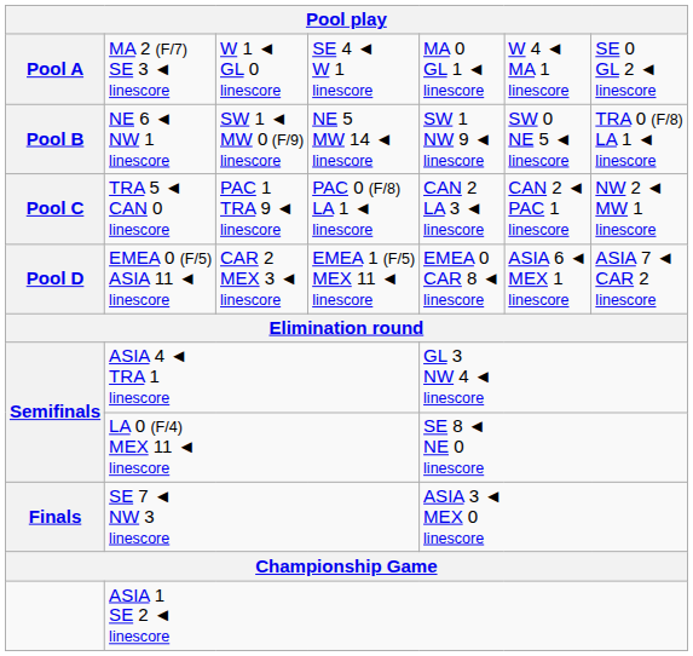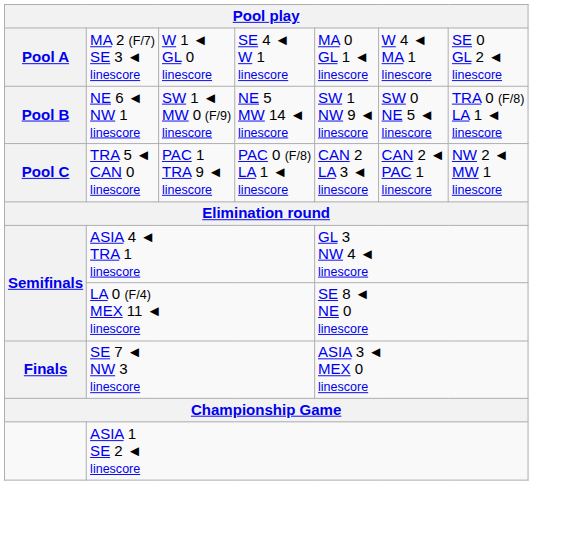 <table class="wikitable">
 <tr>
 <th colspan="7"><a href='#'>Pool play</a></th>
 </tr>
 <tr>
 <th><a href='#'>Pool A</a></th>
 <td> <a href='#'>MA</a> 2 <small>(F/7)</small><br>  <a href='#'>SE</a> 3 ◄ <br><small><a href='#'>linescore</a></small></td>
 <td> <a href='#'>W</a> 1 ◄ <br>  <a href='#'>GL</a> 0 <br><small><a href='#'>linescore</a></small></td>
 <td> <a href='#'>SE</a> 4 ◄ <br>  <a href='#'>W</a> 1 <br><small><a href='#'>linescore</a></small></td>
 <td> <a href='#'>MA</a> 0 <br>  <a href='#'>GL</a> 1 ◄ <br><small><a href='#'>linescore</a></small></td>
 <td> <a href='#'>W</a> 4 ◄<br>  <a href='#'>MA</a> 1 <br><small><a href='#'>linescore</a></small></td>
 <td> <a href='#'>SE</a> 0<br>  <a href='#'>GL</a> 2 ◄ <br><small><a href='#'>linescore</a></small></td>
 </tr>
 <tr>
 <th><a href='#'>Pool B</a></th>
 <td> <a href='#'>NE</a> 6 ◄ <br>  <a href='#'>NW</a> 1 <br><small><a href='#'>linescore</a></small></td>
 <td> <a href='#'>SW</a> 1 ◄<br>  <a href='#'>MW</a> 0<small> (F/9)</small> <br><small><a href='#'>linescore</a></small></td>
 <td> <a href='#'>NE</a> 5 <br>  <a href='#'>MW</a> 14 ◄ <br><small><a href='#'>linescore</a></small></td>
 <td> <a href='#'>SW</a> 1 <br>  <a href='#'>NW</a> 9 ◄  <br><small><a href='#'>linescore</a></small></td>
 <td> <a href='#'>SW</a> 0<br>  <a href='#'>NE</a> 5 ◄ <br><small><a href='#'>linescore</a></small></td>
 <td> <a href='#'>TRA</a> 0 <small>(F/8)</small><br>  <a href='#'>LA</a> 1 ◄  <br><small><a href='#'>linescore</a></small></td>
 </tr>
 <tr>
 <th><a href='#'>Pool C</a></th>
 <td> <a href='#'>TRA</a> 5 ◄<br>  <a href='#'>CAN</a> 0 <br><small><a href='#'>linescore</a></small></td>
 <td> <a href='#'>PAC</a> 1<br>  <a href='#'>TRA</a> 9 ◄ <br><small><a href='#'>linescore</a></small></td>
 <td> <a href='#'>PAC</a> 0 <small>(F/8)</small><br>  <a href='#'>LA</a> 1 ◄ <br><small><a href='#'>linescore</a></small></td>
 <td> <a href='#'>CAN</a> 2<br>  <a href='#'>LA</a> 3 ◄ <br><small><a href='#'>linescore</a></small></td>
 <td> <a href='#'>CAN</a> 2 ◄<br>  <a href='#'>PAC</a> 1 <br><small><a href='#'>linescore</a></small></td>
 <td> <a href='#'>NW</a> 2 ◄<br>  <a href='#'>MW</a> 1 <br><small><a href='#'>linescore</a></small></td>
 </tr>
 <tr>
-<th><a href='#'>Pool D</a></th>
-<td> <a href='#'>EMEA</a> 0 <small> (F/5)</small><br>  <a href='#'>ASIA</a> 11 ◄  <br><small><a href='#'>linescore</a></small></td>
-<td> <a href='#'>CAR</a> 2<br>  <a href='#'>MEX</a> 3 ◄  <br><small><a href='#'>linescore</a></small></td>
-<td> <a href='#'>EMEA</a> 1 <small> (F/5)</small><br>  <a href='#'>MEX</a> 11 ◄  <br><small><a href='#'>linescore</a></small></td>
-<td> <a href='#'>EMEA</a> 0<br>  <a href='#'>CAR</a> 8 ◄  <br><small><a href='#'>linescore</a></small></td>
-<td> <a href='#'>ASIA</a> 6 ◄<br>  <a href='#'>MEX</a> 1  <br><small><a href='#'>linescore</a></small></td>
-<td> <a href='#'>ASIA</a> 7 ◄<br>  <a href='#'>CAR</a> 2  <br><small><a href='#'>linescore</a></small></td>
-</tr>
-<tr>
 <th colspan="7"><a href='#'>Elimination round</a></th>
 </tr>
 <tr>
 <th rowspan="2"><a href='#'>Semifinals</a></th>
 <td colspan="3"> <a href='#'>ASIA</a> 4 ◄<br> <a href='#'>TRA</a> 1 <br><small><a href='#'>linescore</a></small></td>
 <td colspan="3"> <a href='#'>GL</a> 3 <br> <a href='#'>NW</a> 4 ◄ <br><small><a href='#'>linescore</a></small></td>
 </tr>
 <tr>
 <td colspan="3"> <a href='#'>LA</a> 0 <small>(F/4)</small><br> <a href='#'>MEX</a> 11 ◄ <br><small><a href='#'>linescore</a></small></td>
 <td colspan="3"> <a href='#'>SE</a> 8 ◄<br> <a href='#'>NE</a> 0 <br><small><a href='#'>linescore</a></small></td>
 </tr>
 <tr>
 <th><a href='#'>Finals</a></th>
 <td colspan="3"> <a href='#'>SE</a> 7 ◄<br> <a href='#'>NW</a> 3 <br><small><a href='#'>linescore</a></small></td>
 <td colspan="3"> <a href='#'>ASIA</a> 3 ◄<br> <a href='#'>MEX</a> 0 <br><small><a href='#'>linescore</a></small></td>
 </tr>
 <tr>
 <th colspan="7"><a href='#'>Championship Game</a></th>
 </tr>
 <tr>
 <td></td>
 <td colspan="6"> <a href='#'>ASIA</a> 1<br> <a href='#'>SE</a> 2 ◄<br><small><a href='#'>linescore</a></small></td>
 </tr>
 </table>
